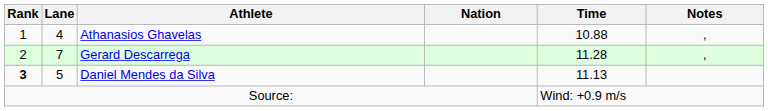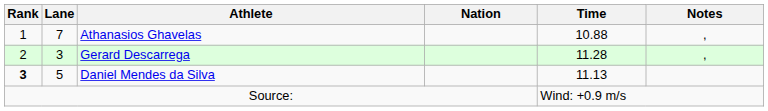 <table class="wikitable sortable" style="text-align:center;width: 60%;">
 <tr>
 <th scope="col" style="width: 10px;">Rank</th>
 <th scope="col" style="width: 10px;">Lane</th>
 <th scope="col">Athlete</th>
 <th scope="col">Nation</th>
 <th scope="col">Time</th>
 <th scope="col">Notes</th>
 </tr>
 <tr -bgcolor=bbf3bb>
 <td>1</td>
-<td>4</td>
+<td>7</td>
 <td align="left"><a href='#'>Athanasios Ghavelas</a></td>
 <td align="left"></td>
 <td>10.88</td>
 <td>, <strong></strong></td>
 </tr>
 <tr bgcolor=ddffdd>
 <td>2</td>
-<td>7</td>
+<td>3</td>
 <td align="left"><a href='#'>Gerard Descarrega</a></td>
 <td align="left"></td>
 <td>11.28</td>
 <td>, </td>
 </tr>
 <tr>
 <td><strong>3</strong></td>
 <td>5</td>
 <td align="left"><a href='#'>Daniel Mendes da Silva</a></td>
 <td align="left"></td>
 <td>11.13</td>
 <td></td>
 </tr>
 <tr class="sortbottom">
 <td colspan="4">Source:</td>
 <td colspan="2" style="text-align:left;">Wind: +0.9 m/s</td>
 </tr>
 </table>
